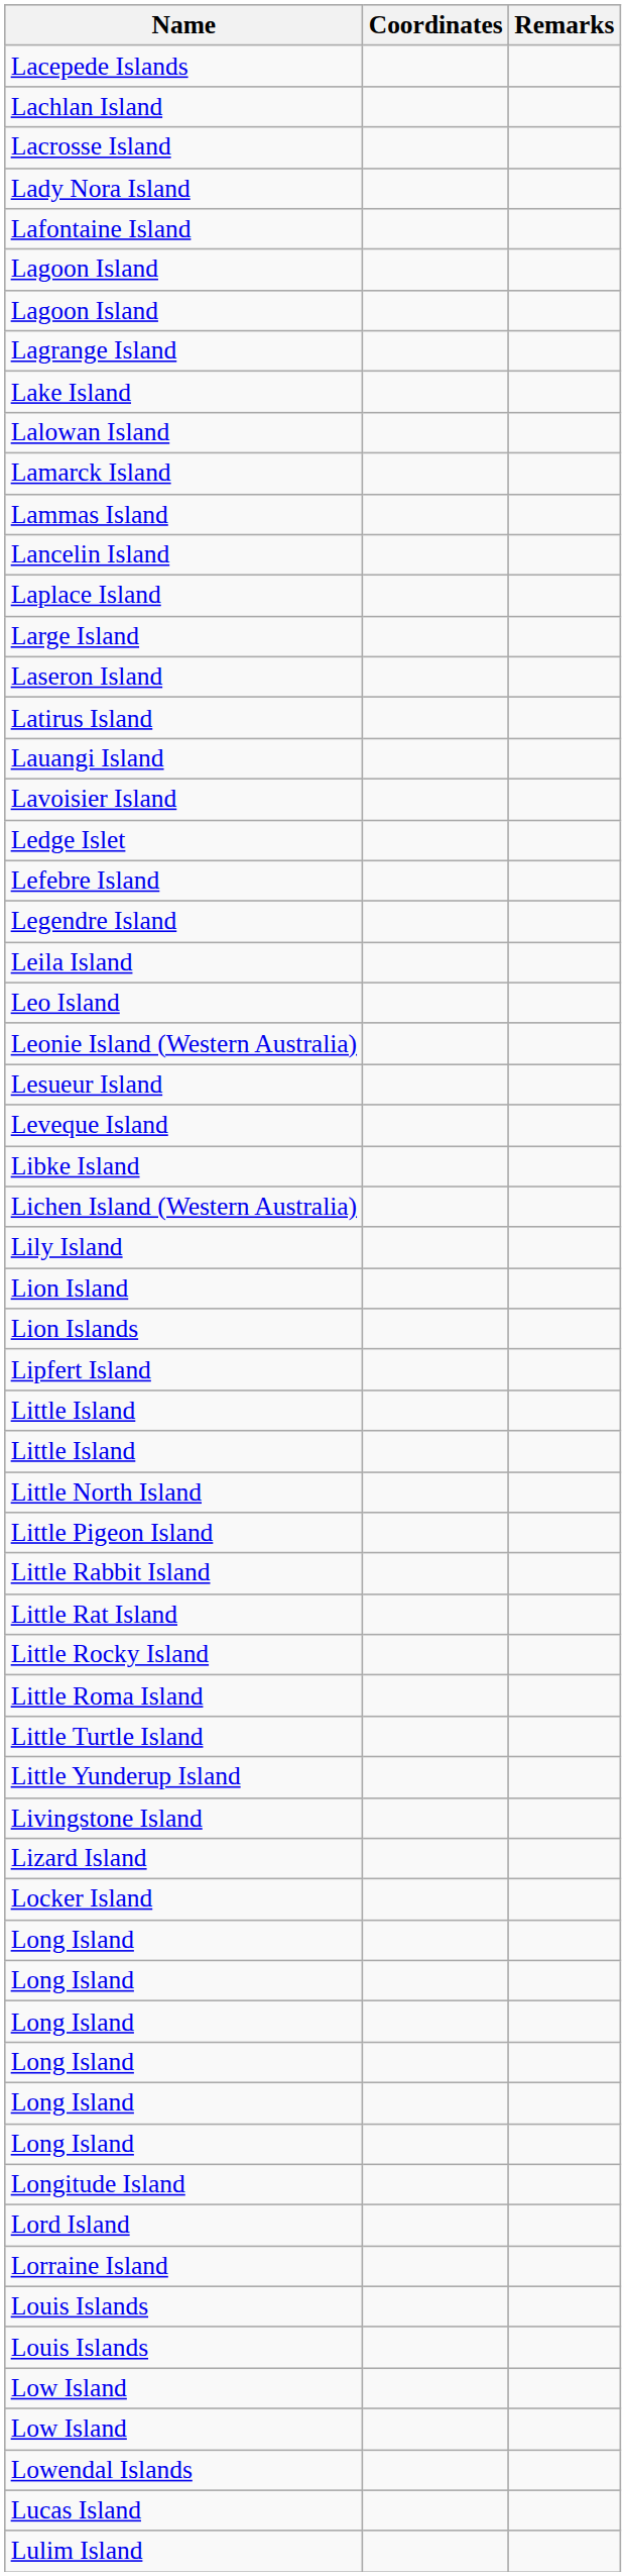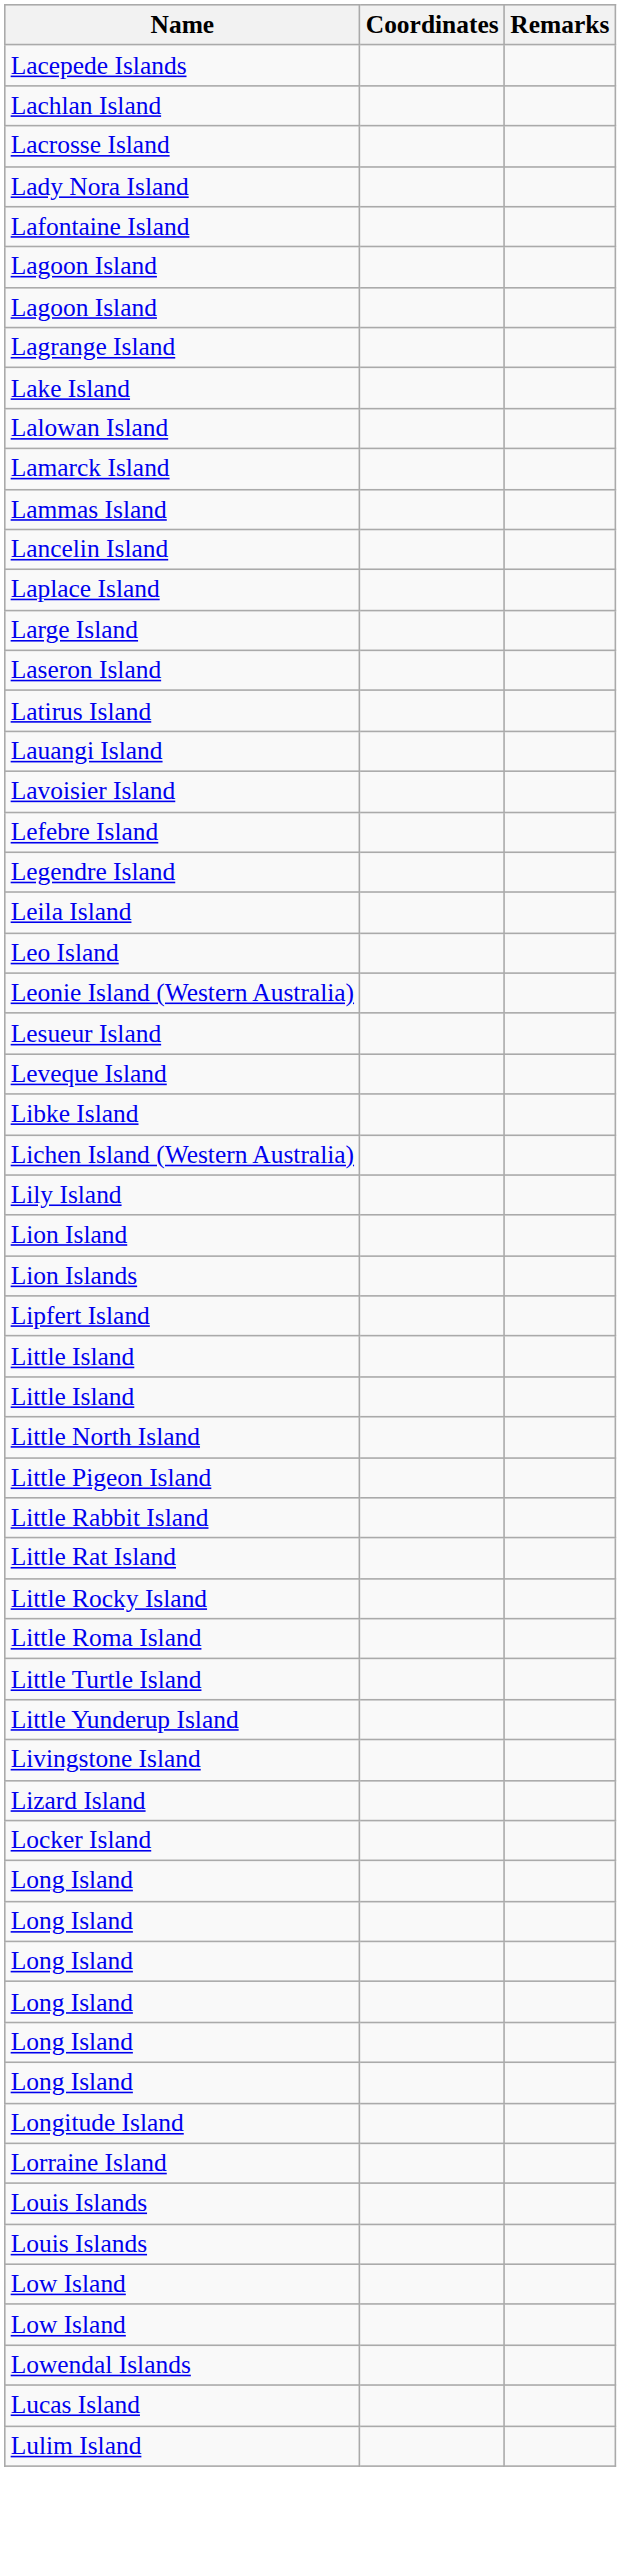 <table class="wikitable">
 <tr>
 <th>Name</th>
 <th>Coordinates</th>
 <th>Remarks</th>
 </tr>
 <tr>
 <td><a href='#'>Lacepede Islands</a></td>
 <td></td>
 <td></td>
 </tr>
 <tr>
 <td><a href='#'>Lachlan Island</a></td>
 <td></td>
 <td></td>
 </tr>
 <tr>
 <td><a href='#'>Lacrosse Island</a></td>
 <td></td>
 <td></td>
 </tr>
 <tr>
 <td><a href='#'>Lady Nora Island</a></td>
 <td></td>
 <td></td>
 </tr>
 <tr>
 <td><a href='#'>Lafontaine Island</a></td>
 <td></td>
 <td></td>
 </tr>
 <tr>
 <td><a href='#'>Lagoon Island</a></td>
 <td></td>
 <td></td>
 </tr>
 <tr>
 <td><a href='#'>Lagoon Island</a></td>
 <td></td>
 <td></td>
 </tr>
 <tr>
 <td><a href='#'>Lagrange Island</a></td>
 <td></td>
 <td></td>
 </tr>
 <tr>
 <td><a href='#'>Lake Island</a></td>
 <td></td>
 <td></td>
 </tr>
 <tr>
 <td><a href='#'>Lalowan Island</a></td>
 <td></td>
 <td></td>
 </tr>
 <tr>
 <td><a href='#'>Lamarck Island</a></td>
 <td></td>
 <td></td>
 </tr>
 <tr>
 <td><a href='#'>Lammas Island</a></td>
 <td></td>
 <td></td>
 </tr>
 <tr>
 <td><a href='#'>Lancelin Island</a></td>
 <td></td>
 <td></td>
 </tr>
 <tr>
 <td><a href='#'>Laplace Island</a></td>
 <td></td>
 <td></td>
 </tr>
 <tr>
 <td><a href='#'>Large Island</a></td>
 <td></td>
 <td></td>
 </tr>
 <tr>
 <td><a href='#'>Laseron Island</a></td>
 <td></td>
 <td></td>
 </tr>
 <tr>
 <td><a href='#'>Latirus Island</a></td>
 <td></td>
 <td></td>
 </tr>
 <tr>
 <td><a href='#'>Lauangi Island</a></td>
 <td></td>
 <td></td>
 </tr>
 <tr>
 <td><a href='#'>Lavoisier Island</a></td>
-<td></td>
-<td></td>
-</tr>
-<tr>
-<td><a href='#'>Ledge Islet</a></td>
 <td></td>
 <td></td>
 </tr>
 <tr>
 <td><a href='#'>Lefebre Island</a></td>
 <td></td>
 <td></td>
 </tr>
 <tr>
 <td><a href='#'>Legendre Island</a></td>
 <td></td>
 <td></td>
 </tr>
 <tr>
 <td><a href='#'>Leila Island</a></td>
 <td></td>
 <td></td>
 </tr>
 <tr>
 <td><a href='#'>Leo Island</a></td>
 <td></td>
 <td></td>
 </tr>
 <tr>
 <td><a href='#'>Leonie Island (Western Australia)</a></td>
 <td></td>
 <td></td>
 </tr>
 <tr>
 <td><a href='#'>Lesueur Island</a></td>
 <td></td>
 <td></td>
 </tr>
 <tr>
 <td><a href='#'>Leveque Island</a></td>
 <td></td>
 <td></td>
 </tr>
 <tr>
 <td><a href='#'>Libke Island</a></td>
 <td></td>
 <td></td>
 </tr>
 <tr>
 <td><a href='#'>Lichen Island (Western Australia)</a></td>
 <td></td>
 <td></td>
 </tr>
 <tr>
 <td><a href='#'>Lily Island</a></td>
 <td></td>
 <td></td>
 </tr>
 <tr>
 <td><a href='#'>Lion Island</a></td>
 <td></td>
 <td></td>
 </tr>
 <tr>
 <td><a href='#'>Lion Islands</a></td>
 <td></td>
 <td></td>
 </tr>
 <tr>
 <td><a href='#'>Lipfert Island</a></td>
 <td></td>
 <td></td>
 </tr>
 <tr>
 <td><a href='#'>Little Island</a></td>
 <td></td>
 <td></td>
 </tr>
 <tr>
 <td><a href='#'>Little Island</a></td>
 <td></td>
 <td></td>
 </tr>
 <tr>
 <td><a href='#'>Little North Island</a></td>
 <td></td>
 <td></td>
 </tr>
 <tr>
 <td><a href='#'>Little Pigeon Island</a></td>
 <td></td>
 <td></td>
 </tr>
 <tr>
 <td><a href='#'>Little Rabbit Island</a></td>
 <td></td>
 <td></td>
 </tr>
 <tr>
 <td><a href='#'>Little Rat Island</a></td>
 <td></td>
 <td></td>
 </tr>
 <tr>
 <td><a href='#'>Little Rocky Island</a></td>
 <td></td>
 <td></td>
 </tr>
 <tr>
 <td><a href='#'>Little Roma Island</a></td>
 <td></td>
 <td></td>
 </tr>
 <tr>
 <td><a href='#'>Little Turtle Island</a></td>
 <td></td>
 <td></td>
 </tr>
 <tr>
 <td><a href='#'>Little Yunderup Island</a></td>
 <td></td>
 <td></td>
 </tr>
 <tr>
 <td><a href='#'>Livingstone Island</a></td>
 <td></td>
 <td></td>
 </tr>
 <tr>
 <td><a href='#'>Lizard Island</a></td>
 <td></td>
 <td></td>
 </tr>
 <tr>
 <td><a href='#'>Locker Island</a></td>
 <td></td>
 <td></td>
 </tr>
 <tr>
 <td><a href='#'>Long Island</a></td>
 <td></td>
 <td></td>
 </tr>
 <tr>
 <td><a href='#'>Long Island</a></td>
 <td></td>
 <td></td>
 </tr>
 <tr>
 <td><a href='#'>Long Island</a></td>
 <td></td>
 <td></td>
 </tr>
 <tr>
 <td><a href='#'>Long Island</a></td>
 <td></td>
 <td></td>
 </tr>
 <tr>
 <td><a href='#'>Long Island</a></td>
 <td></td>
 <td></td>
 </tr>
 <tr>
 <td><a href='#'>Long Island</a></td>
 <td></td>
 <td></td>
 </tr>
 <tr>
 <td><a href='#'>Longitude Island</a></td>
 <td></td>
 <td></td>
 </tr>
 <tr>
-<td><a href='#'>Lord Island</a></td>
-<td></td>
-<td></td>
-</tr>
-<tr>
 <td><a href='#'>Lorraine Island</a></td>
 <td></td>
 <td></td>
 </tr>
 <tr>
 <td><a href='#'>Louis Islands</a></td>
 <td></td>
 <td></td>
 </tr>
 <tr>
 <td><a href='#'>Louis Islands</a></td>
 <td></td>
 <td></td>
 </tr>
 <tr>
 <td><a href='#'>Low Island</a></td>
 <td></td>
 <td></td>
 </tr>
 <tr>
 <td><a href='#'>Low Island</a></td>
 <td></td>
 <td></td>
 </tr>
 <tr>
 <td><a href='#'>Lowendal Islands</a></td>
 <td></td>
 <td></td>
 </tr>
 <tr>
 <td><a href='#'>Lucas Island</a></td>
 <td></td>
 <td></td>
 </tr>
 <tr>
 <td><a href='#'>Lulim Island</a></td>
 <td></td>
 <td></td>
 </tr>
 </table>
